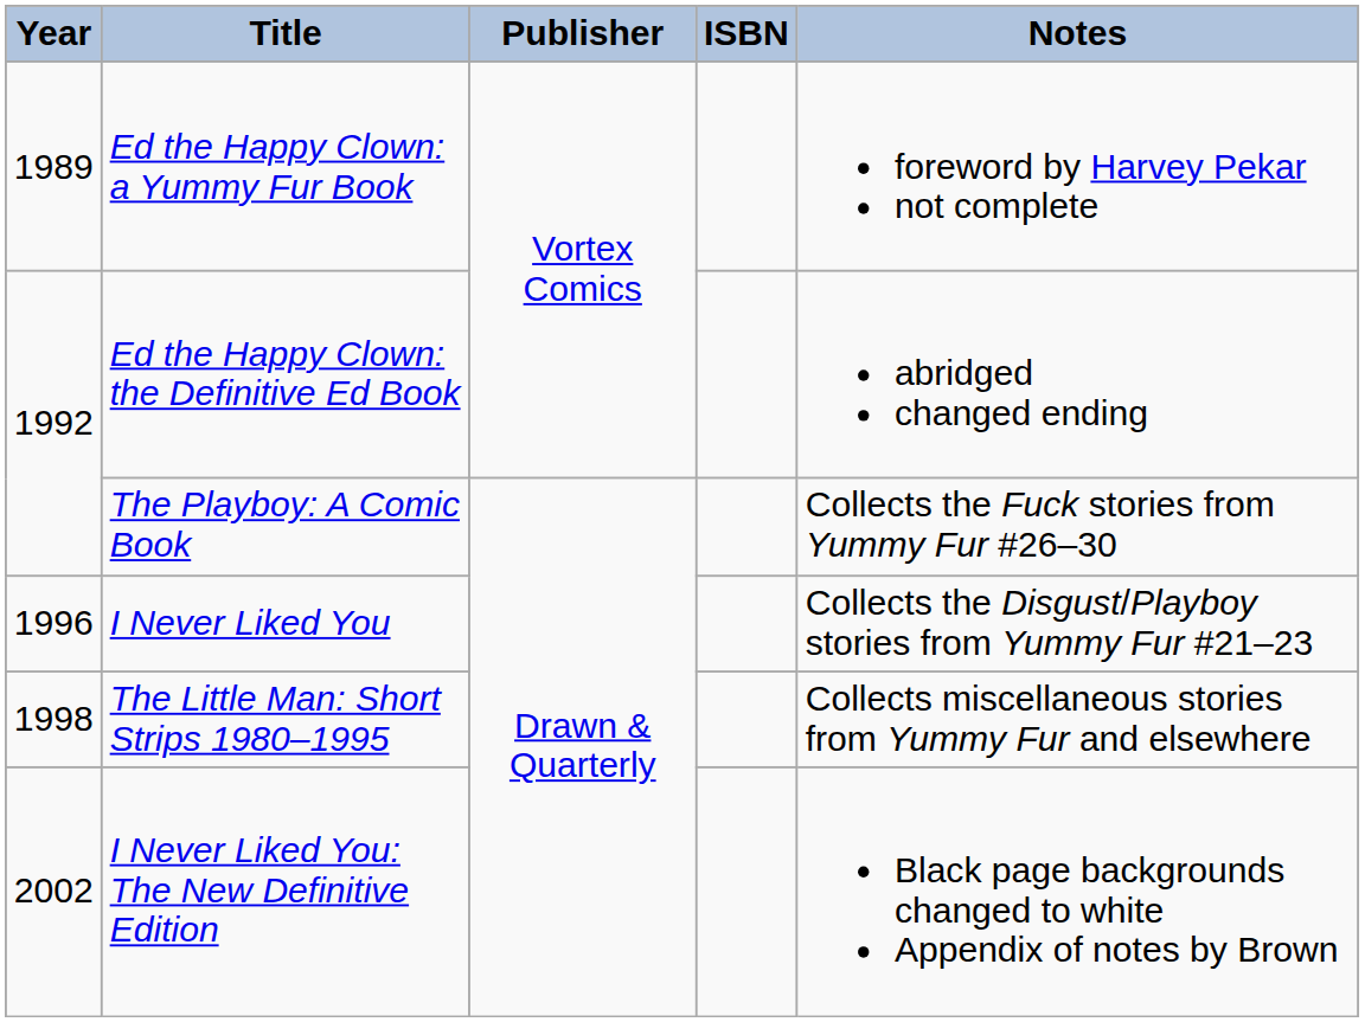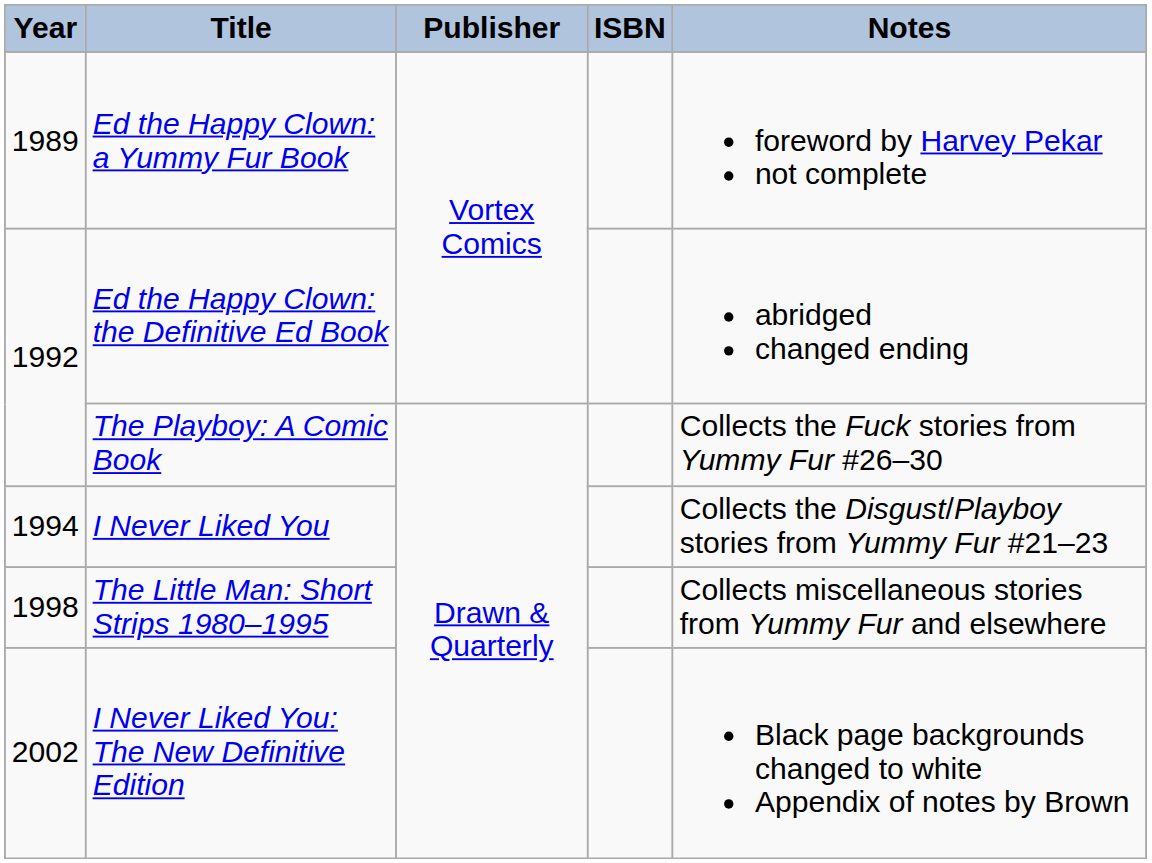 <table class="wikitable">
 <tr>
 <th style="background:#B0C4DE;">Year</th>
 <th style="background:#B0C4DE;">Title</th>
 <th style="background:#B0C4DE;">Publisher</th>
 <th style="background:#B0C4DE;">ISBN</th>
 <th style="background:#B0C4DE;">Notes</th>
 </tr>
 <tr>
 <td>1989</td>
 <td><em><a href='#'>Ed the Happy Clown: a Yummy Fur Book</a></em></td>
 <td rowspan="2" style="text-align:center;"><a href='#'>Vortex Comics</a></td>
 <td></td>
 <td><br><ul><li>foreword by <a href='#'>Harvey Pekar</a></li><li>not complete</li></ul></td>
 </tr>
 <tr>
 <td rowspan="2">1992</td>
 <td><em><a href='#'>Ed the Happy Clown: the Definitive Ed Book</a></em></td>
 <td></td>
 <td><br><ul><li>abridged</li><li>changed ending</li></ul></td>
 </tr>
 <tr>
 <td><em><a href='#'>The Playboy: A Comic Book</a></em></td>
 <td rowspan="4" style="text-align:center;"><a href='#'>Drawn & Quarterly</a></td>
 <td></td>
 <td>Collects the <em>Fuck</em> stories from <em>Yummy Fur</em> #26–30</td>
 </tr>
 <tr>
-<td>1996</td>
+<td>1994</td>
 <td><em><a href='#'>I Never Liked You</a></em></td>
 <td></td>
 <td>Collects the <em>Disgust</em>/<em>Playboy</em> stories from <em>Yummy Fur</em> #21–23</td>
 </tr>
 <tr>
 <td>1998</td>
 <td><em><a href='#'>The Little Man: Short Strips 1980–1995</a></em></td>
 <td></td>
 <td>Collects miscellaneous stories from <em>Yummy Fur</em> and elsewhere</td>
 </tr>
 <tr>
 <td>2002</td>
 <td><em><a href='#'>I Never Liked You: The New Definitive Edition</a></em></td>
 <td></td>
 <td><br><ul><li>Black page backgrounds changed to white</li><li>Appendix of notes by Brown</li></ul></td>
 </tr>
 </table>
